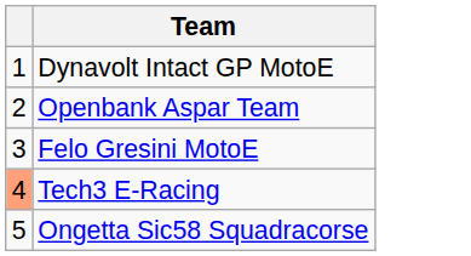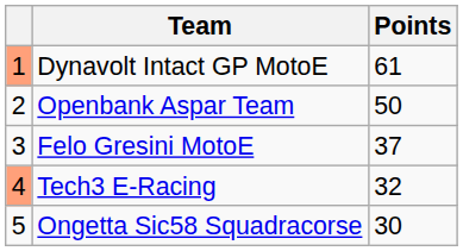 <table class="wikitable" style="font-size: 95%;">
 <tr>
 <th></th>
 <th>Team</th>
+<th>Points</th>
 </tr>
 <tr>
-<td align=center>1</td>
+<td align=center style="background: lightsalmon;">1</td>
 <td> Dynavolt Intact GP MotoE</td>
+<td align=left>61</td>
 </tr>
 <tr>
 <td align=center>2</td>
 <td> <a href='#'>Openbank Aspar Team</a></td>
+<td align=left>50</td>
 </tr>
 <tr>
 <td align=center>3</td>
 <td> <a href='#'>Felo Gresini MotoE</a></td>
+<td align=left>37</td>
 </tr>
 <tr>
 <td align=center style="background: lightsalmon;">4</td>
 <td> <a href='#'>Tech3 E-Racing</a></td>
+<td align=left>32</td>
 </tr>
 <tr>
 <td align=center>5</td>
 <td> <a href='#'>Ongetta Sic58 Squadracorse</a></td>
+<td align=left>30</td>
 </tr>
 </table>
